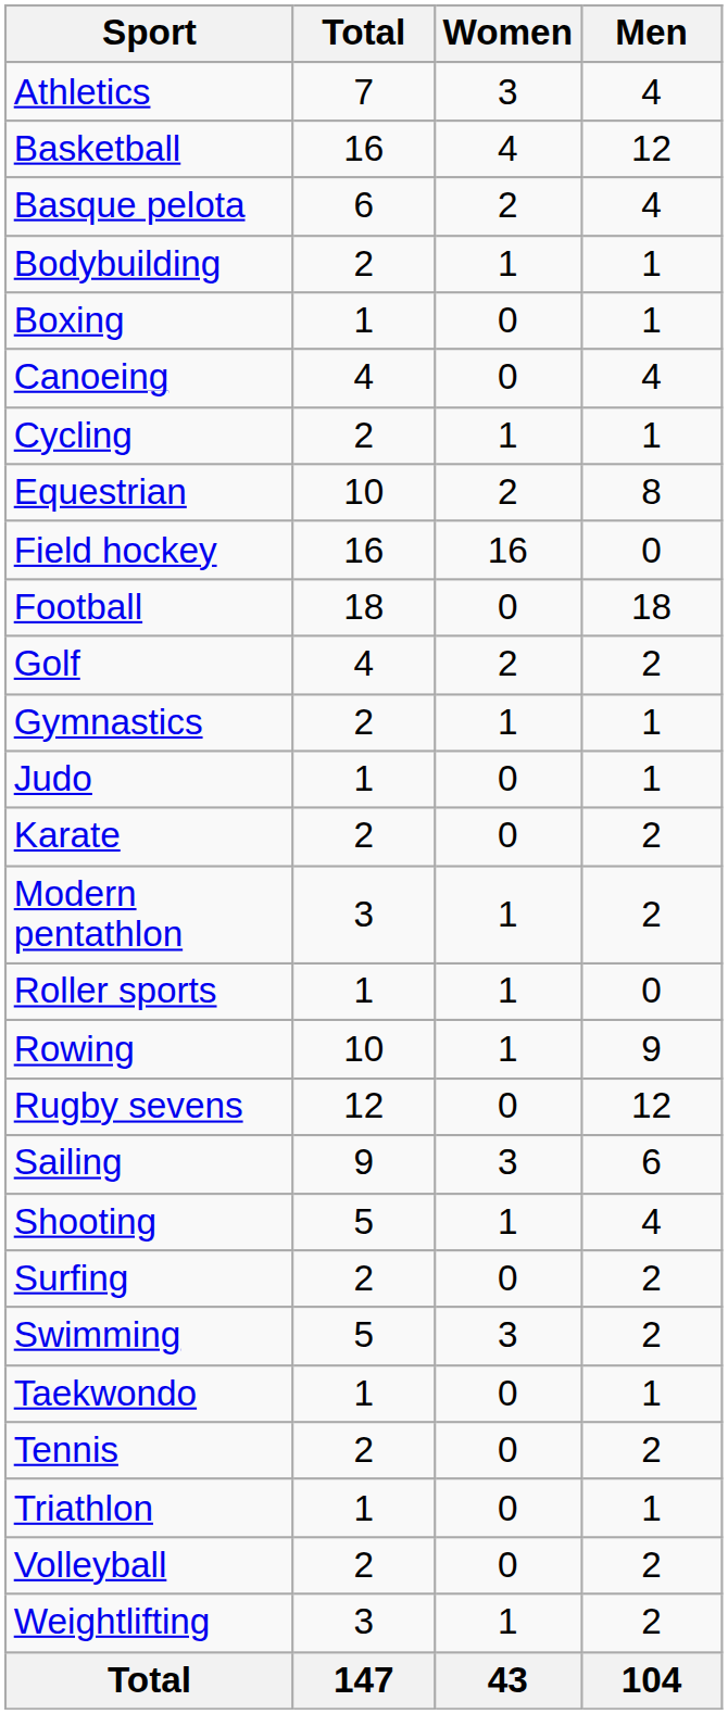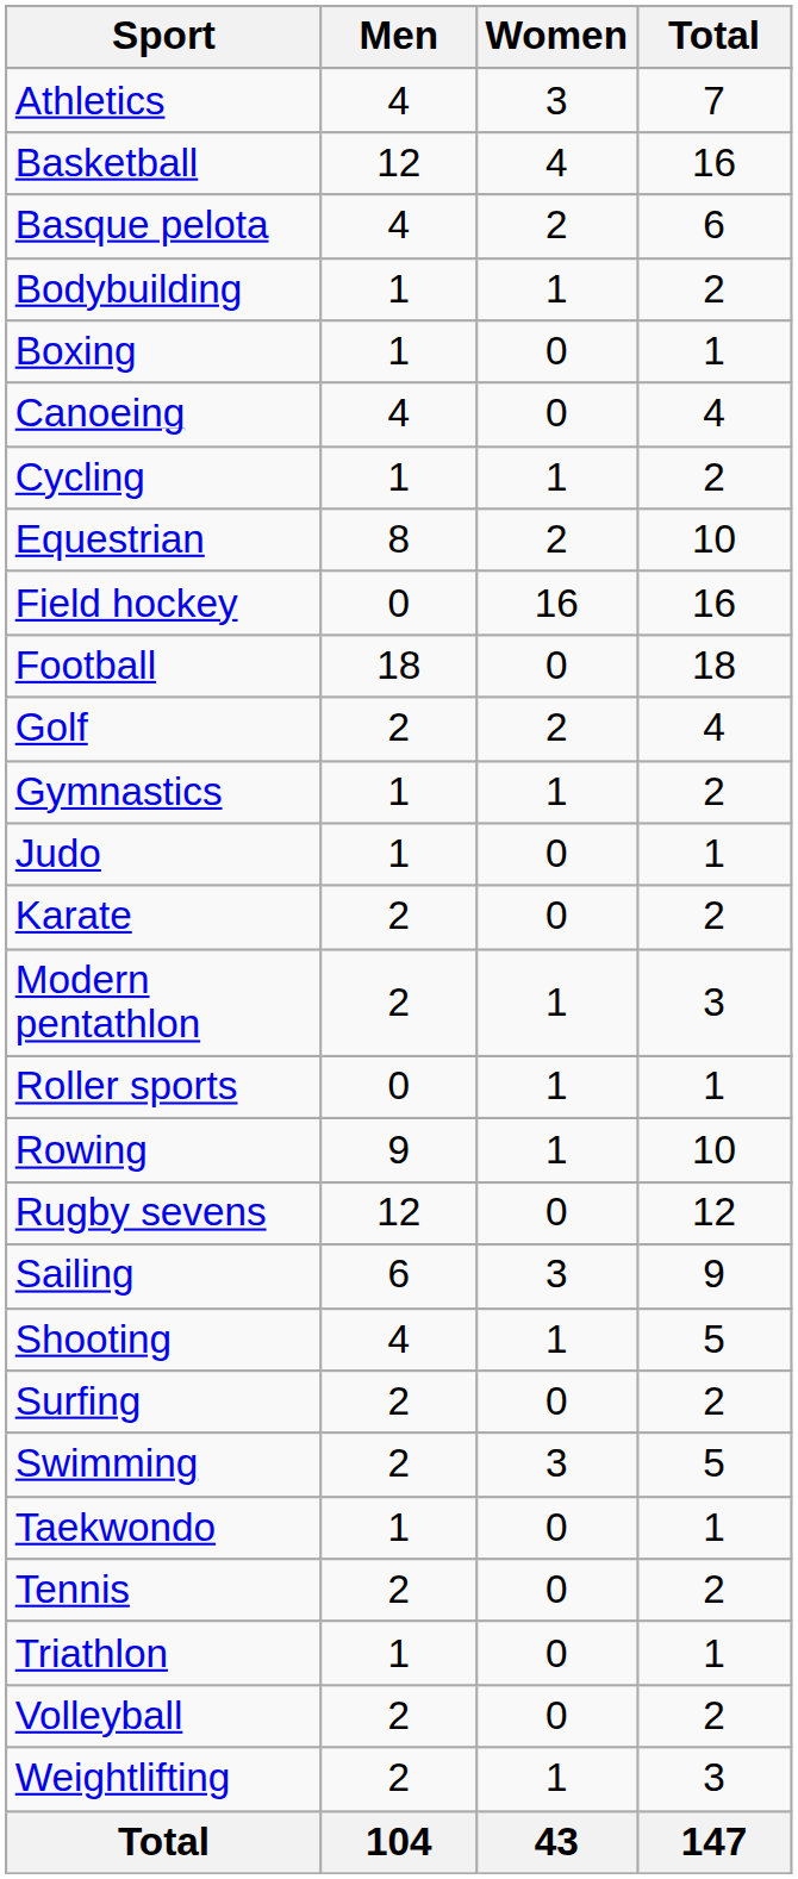 <table class="wikitable sortable" style="text-align:center;">
 <tr>
 <th width=120>Sport</th>
+<th width=55>Men</th>
+<th width=55>Women</th>
 <th width=55>Total</th>
-<th width=55>Women</th>
-<th width=55>Men</th>
 </tr>
 <tr>
 <td align=left><a href='#'>Athletics</a></td>
+<td>4</td>
+<td>3</td>
 <td>7</td>
-<td>3</td>
-<td>4</td>
 </tr>
 <tr>
 <td align=left><a href='#'>Basketball</a></td>
+<td>12</td>
+<td>4</td>
 <td>16</td>
-<td>4</td>
-<td>12</td>
 </tr>
 <tr>
 <td align=left><a href='#'>Basque pelota</a></td>
+<td>4</td>
+<td>2</td>
 <td>6</td>
-<td>2</td>
-<td>4</td>
 </tr>
 <tr>
 <td align=left><a href='#'>Bodybuilding</a></td>
-<td>2</td>
 <td>1</td>
 <td>1</td>
+<td>2</td>
 </tr>
 <tr>
 <td align=left><a href='#'>Boxing</a></td>
 <td>1</td>
 <td>0</td>
 <td>1</td>
 </tr>
 <tr>
 <td align=left><a href='#'>Canoeing</a></td>
 <td>4</td>
 <td>0</td>
 <td>4</td>
 </tr>
 <tr>
 <td align=left><a href='#'>Cycling</a></td>
-<td>2</td>
 <td>1</td>
 <td>1</td>
+<td>2</td>
 </tr>
 <tr>
 <td align=left><a href='#'>Equestrian</a></td>
+<td>8</td>
+<td>2</td>
 <td>10</td>
-<td>2</td>
-<td>8</td>
 </tr>
 <tr>
 <td align=left><a href='#'>Field hockey</a></td>
+<td>0</td>
 <td>16</td>
 <td>16</td>
-<td>0</td>
 </tr>
 <tr>
 <td align=left><a href='#'>Football</a></td>
 <td>18</td>
 <td>0</td>
 <td>18</td>
 </tr>
 <tr>
 <td align=left><a href='#'>Golf</a></td>
-<td>4</td>
 <td>2</td>
 <td>2</td>
+<td>4</td>
 </tr>
 <tr>
 <td align=left><a href='#'>Gymnastics</a></td>
-<td>2</td>
 <td>1</td>
 <td>1</td>
+<td>2</td>
 </tr>
 <tr>
 <td align=left><a href='#'>Judo</a></td>
 <td>1</td>
 <td>0</td>
 <td>1</td>
 </tr>
 <tr>
 <td align=left><a href='#'>Karate</a></td>
 <td>2</td>
 <td>0</td>
 <td>2</td>
 </tr>
 <tr>
 <td align=left><a href='#'>Modern pentathlon</a></td>
+<td>2</td>
+<td>1</td>
 <td>3</td>
-<td>1</td>
-<td>2</td>
 </tr>
 <tr>
 <td align=left><a href='#'>Roller sports</a></td>
+<td>0</td>
 <td>1</td>
 <td>1</td>
-<td>0</td>
 </tr>
 <tr>
 <td align=left><a href='#'>Rowing</a></td>
+<td>9</td>
+<td>1</td>
 <td>10</td>
-<td>1</td>
-<td>9</td>
 </tr>
 <tr>
 <td align=left><a href='#'>Rugby sevens</a></td>
 <td>12</td>
 <td>0</td>
 <td>12</td>
 </tr>
 <tr>
 <td align=left><a href='#'>Sailing</a></td>
+<td>6</td>
+<td>3</td>
 <td>9</td>
-<td>3</td>
-<td>6</td>
 </tr>
 <tr>
 <td align=left><a href='#'>Shooting</a></td>
+<td>4</td>
+<td>1</td>
 <td>5</td>
-<td>1</td>
-<td>4</td>
 </tr>
 <tr>
 <td align=left><a href='#'>Surfing</a></td>
 <td>2</td>
 <td>0</td>
 <td>2</td>
 </tr>
 <tr>
 <td align=left><a href='#'>Swimming</a></td>
+<td>2</td>
+<td>3</td>
 <td>5</td>
-<td>3</td>
-<td>2</td>
 </tr>
 <tr>
 <td align=left><a href='#'>Taekwondo</a></td>
 <td>1</td>
 <td>0</td>
 <td>1</td>
 </tr>
 <tr>
 <td align=left><a href='#'>Tennis</a></td>
 <td>2</td>
 <td>0</td>
 <td>2</td>
 </tr>
 <tr>
 <td align=left><a href='#'>Triathlon</a></td>
 <td>1</td>
 <td>0</td>
 <td>1</td>
 </tr>
 <tr>
 <td align=left><a href='#'>Volleyball</a></td>
 <td>2</td>
 <td>0</td>
 <td>2</td>
 </tr>
 <tr>
 <td align=left><a href='#'>Weightlifting</a></td>
+<td>2</td>
+<td>1</td>
 <td>3</td>
-<td>1</td>
-<td>2</td>
 </tr>
 <tr>
 <th>Total</th>
+<th>104</th>
+<th>43</th>
 <th>147</th>
-<th>43</th>
-<th>104</th>
 </tr>
 </table>
